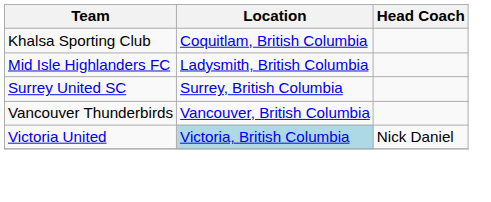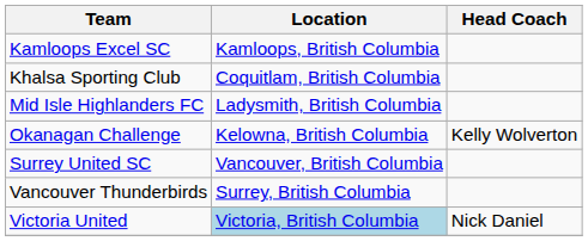 <table class="wikitable sortable" style="text-align: left;">
 <tr>
 <th>Team</th>
 <th>Location</th>
 <th>Head Coach</th>
+</tr>
+<tr>
+<td><a href='#'>Kamloops Excel SC</a></td>
+<td><a href='#'>Kamloops, British Columbia</a></td>
+<td></td>
 </tr>
 <tr>
 <td>Khalsa Sporting Club</td>
 <td><a href='#'>Coquitlam, British Columbia</a></td>
 <td></td>
 </tr>
 <tr>
 <td><a href='#'>Mid Isle Highlanders FC</a></td>
 <td><a href='#'>Ladysmith, British Columbia</a></td>
 <td></td>
 </tr>
 <tr>
+<td><a href='#'>Okanagan Challenge</a></td>
+<td><a href='#'>Kelowna, British Columbia</a></td>
+<td>Kelly Wolverton</td>
+</tr>
+<tr>
 <td><a href='#'>Surrey United SC</a></td>
-<td><a href='#'>Surrey, British Columbia</a></td>
+<td><a href='#'>Vancouver, British Columbia</a></td>
 <td></td>
 </tr>
 <tr>
 <td>Vancouver Thunderbirds</td>
-<td><a href='#'>Vancouver, British Columbia</a></td>
+<td><a href='#'>Surrey, British Columbia</a></td>
 <td></td>
 </tr>
 <tr>
 <td><a href='#'>Victoria United</a></td>
 <td style="background: lightblue;"><a href='#'>Victoria, British Columbia</a></td>
 <td>Nick Daniel</td>
 </tr>
 <tr>
 </tr>
 </table>
